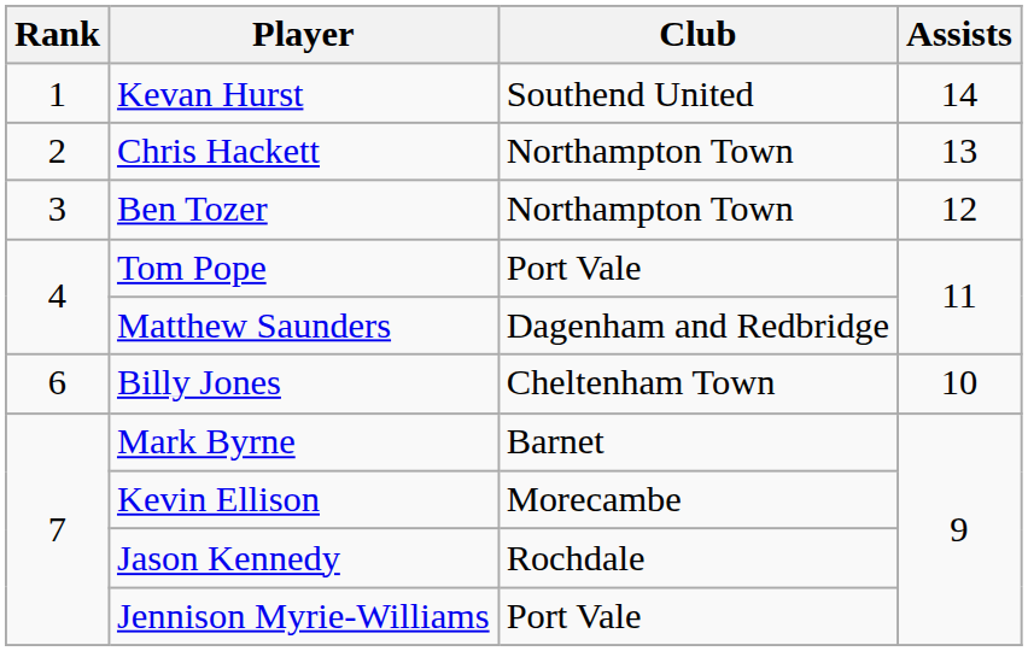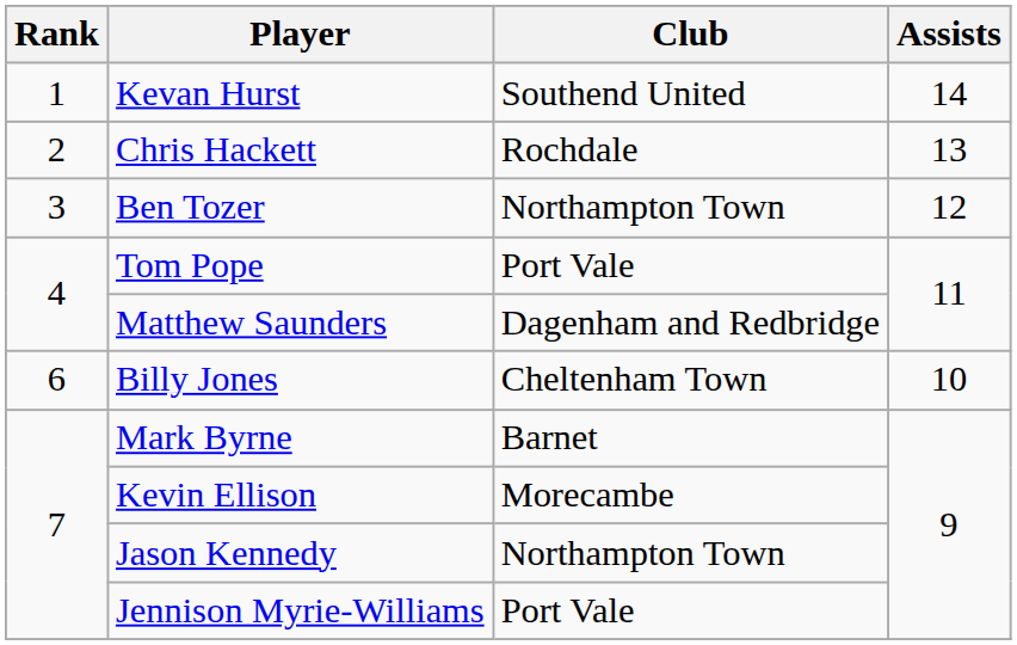 <table class="wikitable" style="text-align:center">
 <tr>
 <th>Rank</th>
 <th>Player</th>
 <th>Club</th>
 <th>Assists</th>
 </tr>
 <tr>
 <td>1</td>
 <td align="left"><a href='#'>Kevan Hurst</a></td>
 <td align="left">Southend United</td>
 <td>14</td>
 </tr>
 <tr>
 <td>2</td>
 <td align="left"><a href='#'>Chris Hackett</a></td>
-<td align="left">Northampton Town</td>
+<td align="left">Rochdale</td>
 <td>13</td>
 </tr>
 <tr>
 <td>3</td>
 <td align="left"><a href='#'>Ben Tozer</a></td>
 <td align="left">Northampton Town</td>
 <td>12</td>
 </tr>
 <tr>
 <td rowspan=2>4</td>
 <td align="left"><a href='#'>Tom Pope</a></td>
 <td align="left">Port Vale</td>
 <td rowspan=2>11</td>
 </tr>
 <tr>
 <td align="left"><a href='#'>Matthew Saunders</a></td>
 <td align="left">Dagenham and Redbridge</td>
 </tr>
 <tr>
 <td>6</td>
 <td align="left"><a href='#'>Billy Jones</a></td>
 <td align="left">Cheltenham Town</td>
 <td>10</td>
 </tr>
 <tr>
 <td rowspan=4>7</td>
 <td align="left"><a href='#'>Mark Byrne</a></td>
 <td align="left">Barnet</td>
 <td rowspan=4>9</td>
 </tr>
 <tr>
 <td align="left"><a href='#'>Kevin Ellison</a></td>
 <td align="left">Morecambe</td>
 </tr>
 <tr>
 <td align="left"><a href='#'>Jason Kennedy</a></td>
-<td align="left">Rochdale</td>
+<td align="left">Northampton Town</td>
 </tr>
 <tr>
 <td align="left"><a href='#'>Jennison Myrie-Williams</a></td>
 <td align="left">Port Vale</td>
 </tr>
 </table>
